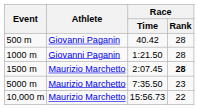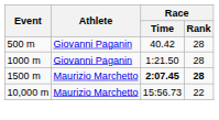 <table class="wikitable" border="1" style="font-size:90%">
 <tr>
 <th rowspan=2>Event</th>
 <th rowspan=2>Athlete</th>
 <th colspan=2>Race</th>
 </tr>
 <tr>
 <th>Time</th>
 <th>Rank</th>
 </tr>
 <tr>
 <td>500 m</td>
 <td><a href='#'>Giovanni Paganin</a></td>
 <td align=center>40.42</td>
 <td align=center>28</td>
 </tr>
 <tr>
 <td>1000 m</td>
 <td><a href='#'>Giovanni Paganin</a></td>
 <td align=center>1:21.50</td>
 <td align=center>28</td>
 </tr>
 <tr>
 <td>1500 m</td>
 <td><a href='#'>Maurizio Marchetto</a></td>
-<td align=center>2:07.45</td>
+<td align=center><strong>2:07.45</strong></td>
 <td align=center><strong>28</strong></td>
-</tr>
-<tr>
-<td>5000 m</td>
-<td><a href='#'>Maurizio Marchetto</a></td>
-<td align=center>7:35.50</td>
-<td align=center>23</td>
 </tr>
 <tr>
 <td>10,000 m</td>
 <td><a href='#'>Maurizio Marchetto</a></td>
 <td align=center>15:56.73</td>
 <td align=center>22</td>
 </tr>
 </table>
